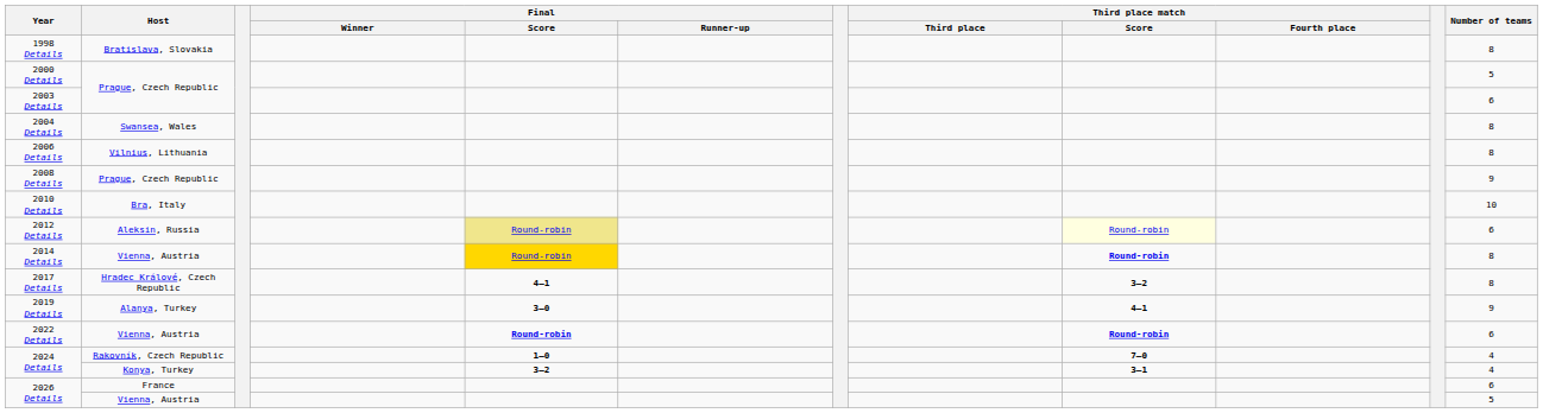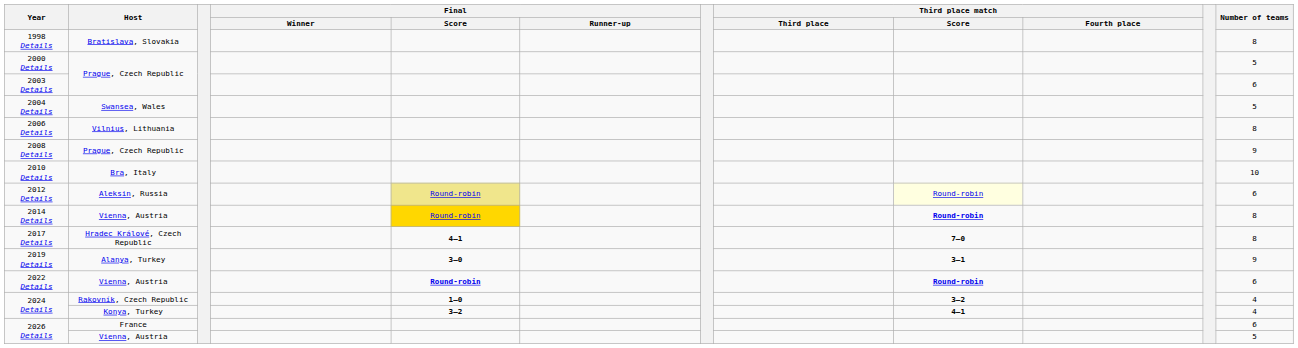 <table class="wikitable" style="text-align:center;width:100%; font-size:90%;">
 <tr>
 <th rowspan=2 width=5%>Year</th>
 <th rowspan=2 width=10%>Host</th>
 <th width=1% rowspan=18></th>
 <th colspan=3>Final</th>
 <th width=1% rowspan=18></th>
 <th colspan=3>Third place match</th>
 <th width=1% rowspan=18></th>
 <th width=6% rowspan=2>Number of teams</th>
 </tr>
 <tr>
 <th width=14%>Winner</th>
 <th width=10%>Score</th>
 <th width=14%>Runner-up</th>
 <th width=14%>Third place</th>
 <th width=10%>Score</th>
 <th width=14%>Fourth place</th>
 </tr>
 <tr>
 <td>1998<br><em><a href='#'>Details</a></em></td>
 <td><a href='#'>Bratislava</a>, Slovakia</td>
 <td><strong></strong></td>
 <td></td>
 <td></td>
 <td></td>
 <td></td>
 <td></td>
 <td>8</td>
 </tr>
 <tr>
 <td>2000<br><em><a href='#'>Details</a></em></td>
 <td rowspan=2><a href='#'>Prague</a>, Czech Republic</td>
 <td><strong></strong></td>
 <td></td>
 <td></td>
 <td></td>
 <td></td>
 <td></td>
 <td>5</td>
 </tr>
 <tr>
 <td>2003<br><em><a href='#'>Details</a></em></td>
 <td><strong></strong></td>
 <td></td>
 <td></td>
 <td></td>
 <td></td>
 <td></td>
 <td>6</td>
 </tr>
 <tr>
 <td>2004<br><em><a href='#'>Details</a></em></td>
 <td><a href='#'>Swansea</a>, Wales</td>
 <td><strong></strong></td>
 <td></td>
 <td></td>
 <td></td>
 <td></td>
 <td></td>
-<td>8</td>
+<td>5</td>
 </tr>
 <tr>
 <td>2006<br><em><a href='#'>Details</a></em></td>
 <td><a href='#'>Vilnius</a>, Lithuania</td>
 <td><strong></strong></td>
 <td></td>
 <td></td>
 <td></td>
 <td></td>
 <td></td>
 <td>8</td>
 </tr>
 <tr>
 <td>2008<br><em><a href='#'>Details</a></em></td>
 <td><a href='#'>Prague</a>, Czech Republic</td>
 <td><strong></strong></td>
 <td></td>
 <td></td>
 <td></td>
 <td></td>
 <td></td>
 <td>9</td>
 </tr>
 <tr>
 <td>2010<br><em><a href='#'>Details</a></em></td>
 <td><a href='#'>Bra</a>, Italy</td>
 <td><strong></strong></td>
 <td></td>
 <td></td>
 <td></td>
 <td></td>
 <td></td>
 <td>10</td>
 </tr>
 <tr>
 <td>2012<br><em><a href='#'>Details</a></em></td>
 <td><a href='#'>Aleksin</a>, Russia</td>
 <td><strong></strong></td>
 <td style="background: khaki;"><a href='#'>Round-robin</a></td>
 <td></td>
 <td></td>
 <td style="background: lightyellow;"><a href='#'>Round-robin</a></td>
 <td></td>
 <td>6</td>
 </tr>
 <tr>
 <td>2014<br><em><a href='#'>Details</a></em></td>
 <td><a href='#'>Vienna</a>, Austria</td>
 <td><strong></strong></td>
 <td style="background: gold;"><a href='#'>Round-robin</a></td>
 <td></td>
 <td></td>
 <td><strong><a href='#'>Round-robin</a></strong></td>
 <td></td>
 <td>8</td>
 </tr>
 <tr>
 <td>2017<br><em><a href='#'>Details</a></em></td>
 <td><a href='#'>Hradec Králové</a>, Czech Republic</td>
 <td><strong></strong></td>
 <td><strong>4–1</strong></td>
 <td></td>
 <td></td>
-<td><strong>3–2</strong></td>
+<td><strong>7–0</strong></td>
 <td></td>
 <td>8</td>
 </tr>
 <tr>
 <td>2019<br><em><a href='#'>Details</a></em></td>
 <td><a href='#'>Alanya</a>, Turkey</td>
 <td><strong></strong></td>
 <td><strong>3–0</strong></td>
 <td></td>
 <td></td>
-<td><strong>4–1</strong></td>
+<td><strong>3–1</strong></td>
 <td></td>
 <td>9</td>
 </tr>
 <tr>
 <td>2022<br><em><a href='#'>Details</a></em></td>
 <td><a href='#'>Vienna</a>, Austria</td>
 <td><strong></strong></td>
 <td><strong><a href='#'>Round-robin</a></strong></td>
 <td></td>
 <td></td>
 <td><strong><a href='#'>Round-robin</a></strong></td>
 <td></td>
 <td>6</td>
 </tr>
 <tr>
 <td rowspan=2>2024<br><em><a href='#'>Details</a></em></td>
 <td><a href='#'>Rakovník</a>, Czech Republic</td>
 <td></td>
 <td><strong>1–0</strong></td>
 <td></td>
 <td></td>
-<td><strong>7–0</strong></td>
+<td><strong>3–2</strong></td>
 <td></td>
 <td>4</td>
 </tr>
 <tr>
 <td><a href='#'>Konya</a>, Turkey</td>
 <td></td>
 <td><strong>3–2</strong></td>
 <td></td>
 <td></td>
-<td><strong>3–1</strong></td>
+<td><strong>4–1</strong></td>
 <td></td>
 <td>4</td>
 </tr>
 <tr>
 <td rowspan=2>2026<br><em><a href='#'>Details</a></em></td>
 <td>France</td>
 <td></td>
 <td></td>
 <td></td>
 <td></td>
 <td></td>
 <td></td>
 <td>6</td>
 </tr>
 <tr>
 <td><a href='#'>Vienna</a>, Austria</td>
 <td></td>
 <td></td>
 <td></td>
 <td></td>
 <td></td>
 <td></td>
 <td>5</td>
 </tr>
 </table>
